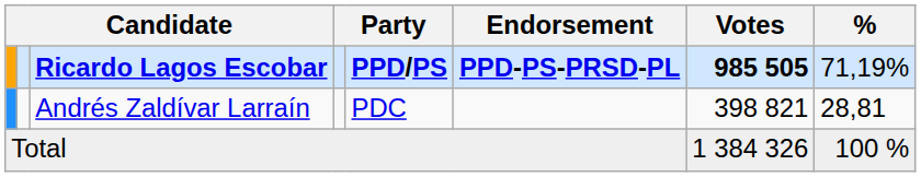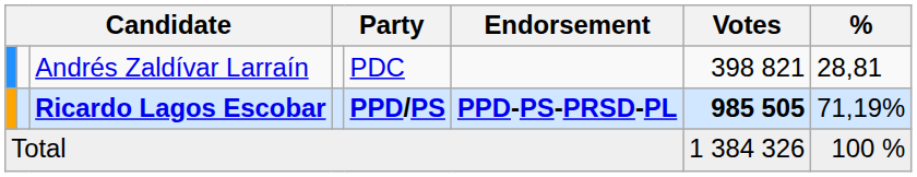 <table class="wikitable">
 <tr>
 <th colspan=3>Candidate</th>
 <th colspan=2>Party</th>
 <th>Endorsement</th>
 <th>Votes</th>
 <th>%</th>
+</tr>
+<tr>
+<td bgcolor=dodgerblue></td>
+<td></td>
+<td align=left><a href='#'>Andrés Zaldívar Larraín</a></td>
+<td align=center></td>
+<td><div><a href='#'>PDC</a></div></td>
+<td></td>
+<td align="right">398 821</td>
+<td>28,81</td>
 </tr>
 <tr bgcolor=#D0E7FF>
 <td bgcolor=orange></td>
 <td></td>
 <td align=left><strong><a href='#'>Ricardo Lagos Escobar</a></strong></td>
 <td align=center></td>
 <td><div><strong><a href='#'>PPD</a>/<a href='#'>PS</a></strong></div></td>
 <td><strong><a href='#'>PPD</a>-<a href='#'>PS</a>-<a href='#'>PRSD</a>-<a href='#'>PL</a></strong></td>
 <td align="right"><strong>985 505</strong></td>
 <td>71,19%</td>
 </tr>
-<tr>
-<td bgcolor=dodgerblue></td>
-<td></td>
-<td align=left><a href='#'>Andrés Zaldívar Larraín</a></td>
-<td align=center></td>
-<td><div><a href='#'>PDC</a></div></td>
-<td></td>
-<td align="right">398 821</td>
-<td>28,81</td>
-</tr>
 <tr style="background:#efefef;">
 <td colspan=6>Total </td>
 <td align=right>1 384 326</td>
 <td align=right>100 %</td>
 </tr>
 </table>
